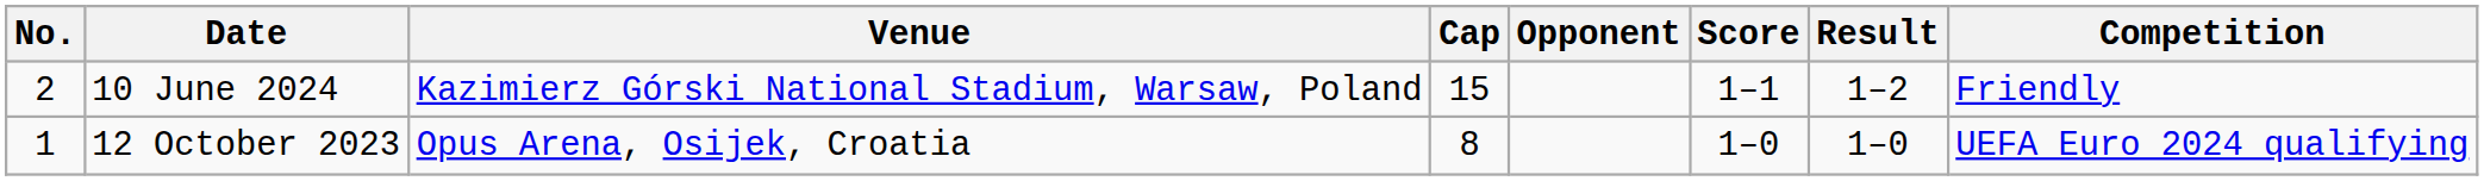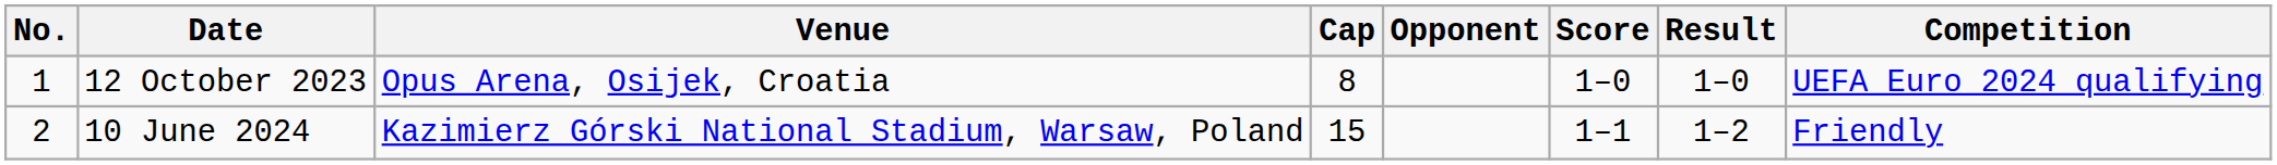 <table class="wikitable sortable">
 <tr>
 <th scope="col">No.</th>
 <th scope="col" data-sort-type="date">Date</th>
 <th scope="col">Venue</th>
 <th scope="col">Cap</th>
 <th scope="col">Opponent</th>
 <th scope="col">Score</th>
 <th scope="col">Result</th>
 <th scope="col">Competition</th>
 </tr>
 <tr>
+<td align="center">1</td>
+<td>12 October 2023</td>
+<td><a href='#'>Opus Arena</a>, <a href='#'>Osijek</a>, Croatia</td>
+<td align="center">8</td>
+<td></td>
+<td align="center">1–0</td>
+<td align="center">1–0</td>
+<td><a href='#'>UEFA Euro 2024 qualifying</a></td>
+</tr>
+<tr>
 <td align="center">2</td>
 <td>10 June 2024</td>
 <td><a href='#'>Kazimierz Górski National Stadium</a>, <a href='#'>Warsaw</a>, Poland</td>
 <td align="center">15</td>
 <td></td>
 <td align="center">1–1</td>
 <td align="center">1–2</td>
 <td><a href='#'>Friendly</a></td>
 </tr>
-<tr>
-<td align="center">1</td>
-<td>12 October 2023</td>
-<td><a href='#'>Opus Arena</a>, <a href='#'>Osijek</a>, Croatia</td>
-<td align="center">8</td>
-<td></td>
-<td align="center">1–0</td>
-<td align="center">1–0</td>
-<td><a href='#'>UEFA Euro 2024 qualifying</a></td>
-</tr>
 </table>
